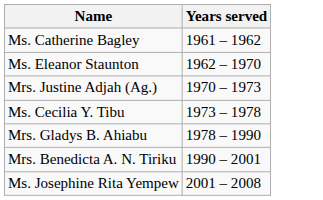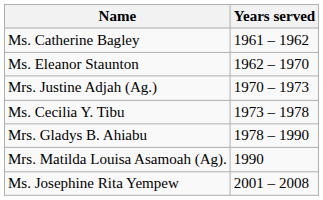 <table class="wikitable">
 <tr>
 <th>Name</th>
 <th>Years served</th>
 </tr>
 <tr>
 <td>Ms. Catherine Bagley</td>
 <td>1961 – 1962</td>
 </tr>
 <tr>
 <td>Ms. Eleanor Staunton</td>
 <td>1962 – 1970</td>
 </tr>
 <tr>
 <td>Mrs. Justine Adjah (Ag.)</td>
 <td>1970 – 1973</td>
 </tr>
 <tr>
 <td>Ms. Cecilia Y. Tibu</td>
 <td>1973 – 1978</td>
 </tr>
 <tr>
 <td>Mrs. Gladys B. Ahiabu</td>
 <td>1978 – 1990</td>
 </tr>
 <tr>
-<td>Mrs. Benedicta A. N. Tiriku</td>
-<td>1990 – 2001</td>
+<td>Mrs. Matilda Louisa Asamoah (Ag).</td>
+<td>1990</td>
 </tr>
 <tr>
 <td>Ms. Josephine Rita Yempew</td>
 <td>2001 – 2008</td>
 </tr>
 </table>
